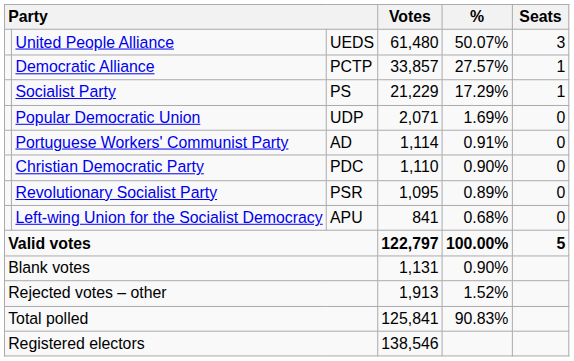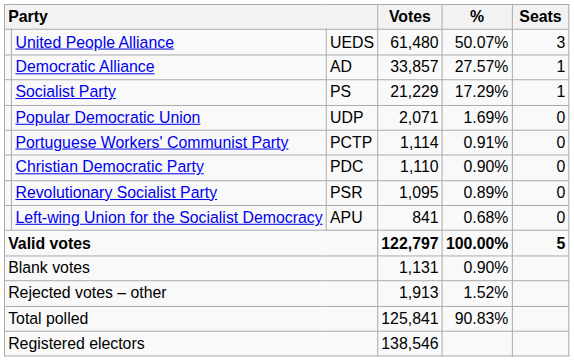 <table class="wikitable" border="1" style="text-align:right;">
 <tr>
 <th style="text-align:left;" colspan=3>Party</th>
 <th align=center width="50">Votes</th>
 <th align=center width="50">%</th>
 <th align=center width="50">Seats</th>
 </tr>
 <tr>
 <td></td>
 <td align=left><a href='#'>United People Alliance</a></td>
 <td align=left>UEDS</td>
 <td>61,480</td>
 <td>50.07%</td>
 <td>3</td>
 </tr>
 <tr>
 <td></td>
 <td align=left><a href='#'>Democratic Alliance</a></td>
-<td align=left>PCTP</td>
+<td align=left>AD</td>
 <td>33,857</td>
 <td>27.57%</td>
 <td>1</td>
 </tr>
 <tr>
 <td></td>
 <td align=left><a href='#'>Socialist Party</a></td>
 <td align=left>PS</td>
 <td>21,229</td>
 <td>17.29%</td>
 <td>1</td>
 </tr>
 <tr>
 <td></td>
 <td align=left><a href='#'>Popular Democratic Union</a></td>
 <td align=left>UDP</td>
 <td>2,071</td>
 <td>1.69%</td>
 <td>0</td>
 </tr>
 <tr>
 <td></td>
 <td align=left><a href='#'>Portuguese Workers' Communist Party</a></td>
-<td align=left>AD</td>
+<td align=left>PCTP</td>
 <td>1,114</td>
 <td>0.91%</td>
 <td>0</td>
 </tr>
 <tr>
 <td></td>
 <td align=left style="white-space: nowrap;"><a href='#'>Christian Democratic Party</a></td>
 <td align=left>PDC</td>
 <td>1,110</td>
 <td>0.90%</td>
 <td>0</td>
 </tr>
 <tr>
 <td></td>
 <td align=left><a href='#'>Revolutionary Socialist Party</a></td>
 <td align=left>PSR</td>
 <td>1,095</td>
 <td>0.89%</td>
 <td>0</td>
 </tr>
 <tr>
 <td></td>
 <td align=left><a href='#'>Left-wing Union for the Socialist Democracy</a></td>
 <td align=left>APU</td>
 <td>841</td>
 <td>0.68%</td>
 <td>0</td>
 </tr>
 <tr style="font-weight:bold">
 <td align=left colspan=3>Valid votes</td>
 <td>122,797</td>
 <td>100.00%</td>
 <td>5</td>
 </tr>
 <tr>
 <td align=left colspan=3>Blank votes</td>
 <td>1,131</td>
 <td>0.90%</td>
 <td></td>
 </tr>
 <tr>
 <td align=left colspan=3>Rejected votes – other</td>
 <td>1,913</td>
 <td>1.52%</td>
 <td></td>
 </tr>
 <tr>
 <td align=left colspan=3>Total polled</td>
 <td>125,841</td>
 <td>90.83%</td>
 <td></td>
 </tr>
 <tr>
 <td align=left colspan=3>Registered electors</td>
 <td>138,546</td>
 <td></td>
 <td></td>
 </tr>
 </table>
